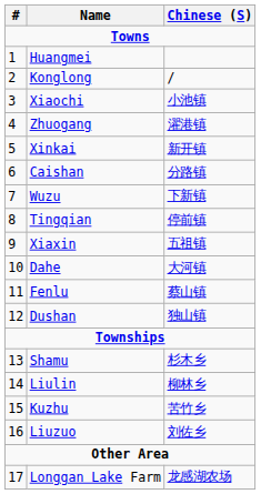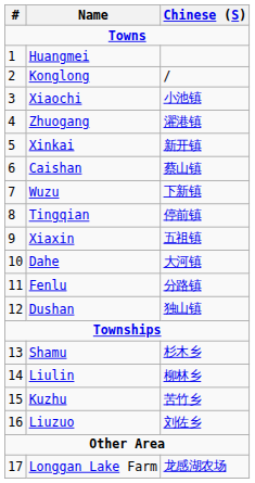 <table class="wikitable sortable">
 <tr>
 <th>#</th>
 <th>Name</th>
 <th><a href='#'>Chinese</a> (<a href='#'>S</a>)</th>
 </tr>
 <tr>
 <td style="text-align:center;" colspan="7"><strong><a href='#'>Towns</a></strong></td>
 </tr>
 <tr>
 <td>1</td>
 <td><a href='#'>Huangmei</a></td>
 <td></td>
 </tr>
 <tr>
 <td>2</td>
 <td><a href='#'>Konglong</a></td>
 <td>/</td>
 </tr>
 <tr>
 <td>3</td>
 <td><a href='#'>Xiaochi</a></td>
 <td><a href='#'>小池镇</a></td>
 </tr>
 <tr>
 <td>4</td>
 <td><a href='#'>Zhuogang</a></td>
 <td><a href='#'>濯港镇</a></td>
 </tr>
 <tr>
 <td>5</td>
 <td><a href='#'>Xinkai</a></td>
 <td><a href='#'>新开镇</a></td>
 </tr>
 <tr>
 <td>6</td>
 <td><a href='#'>Caishan</a></td>
-<td><a href='#'>分路镇</a></td>
+<td><a href='#'>蔡山镇</a></td>
 </tr>
 <tr>
 <td>7</td>
 <td><a href='#'>Wuzu</a></td>
 <td><a href='#'>下新镇</a></td>
 </tr>
 <tr>
 <td>8</td>
 <td><a href='#'>Tingqian</a></td>
 <td><a href='#'>停前镇</a></td>
 </tr>
 <tr>
 <td>9</td>
 <td><a href='#'>Xiaxin</a></td>
 <td><a href='#'>五祖镇</a></td>
 </tr>
 <tr>
 <td>10</td>
 <td><a href='#'>Dahe</a></td>
 <td><a href='#'>大河镇</a></td>
 </tr>
 <tr>
 <td>11</td>
 <td><a href='#'>Fenlu</a></td>
-<td><a href='#'>蔡山镇</a></td>
+<td><a href='#'>分路镇</a></td>
 </tr>
 <tr>
 <td>12</td>
 <td><a href='#'>Dushan</a></td>
 <td><a href='#'>独山镇</a></td>
 </tr>
 <tr>
 <td style="text-align:center;" colspan="7"><strong><a href='#'>Townships</a></strong></td>
 </tr>
 <tr>
 <td>13</td>
 <td><a href='#'>Shamu</a></td>
 <td><a href='#'>杉木乡</a></td>
 </tr>
 <tr>
 <td>14</td>
 <td><a href='#'>Liulin</a></td>
 <td><a href='#'>柳林乡</a></td>
 </tr>
 <tr>
 <td>15</td>
 <td><a href='#'>Kuzhu</a></td>
 <td><a href='#'>苦竹乡</a></td>
 </tr>
 <tr>
 <td>16</td>
 <td><a href='#'>Liuzuo</a></td>
 <td><a href='#'>刘佐乡</a></td>
 </tr>
 <tr>
 <td style="text-align:center;" colspan="7"><strong>Other Area</strong></td>
 </tr>
 <tr>
 <td>17</td>
 <td><a href='#'>Longgan Lake</a> Farm</td>
 <td><a href='#'>龙感湖农场</a></td>
 </tr>
 </table>
